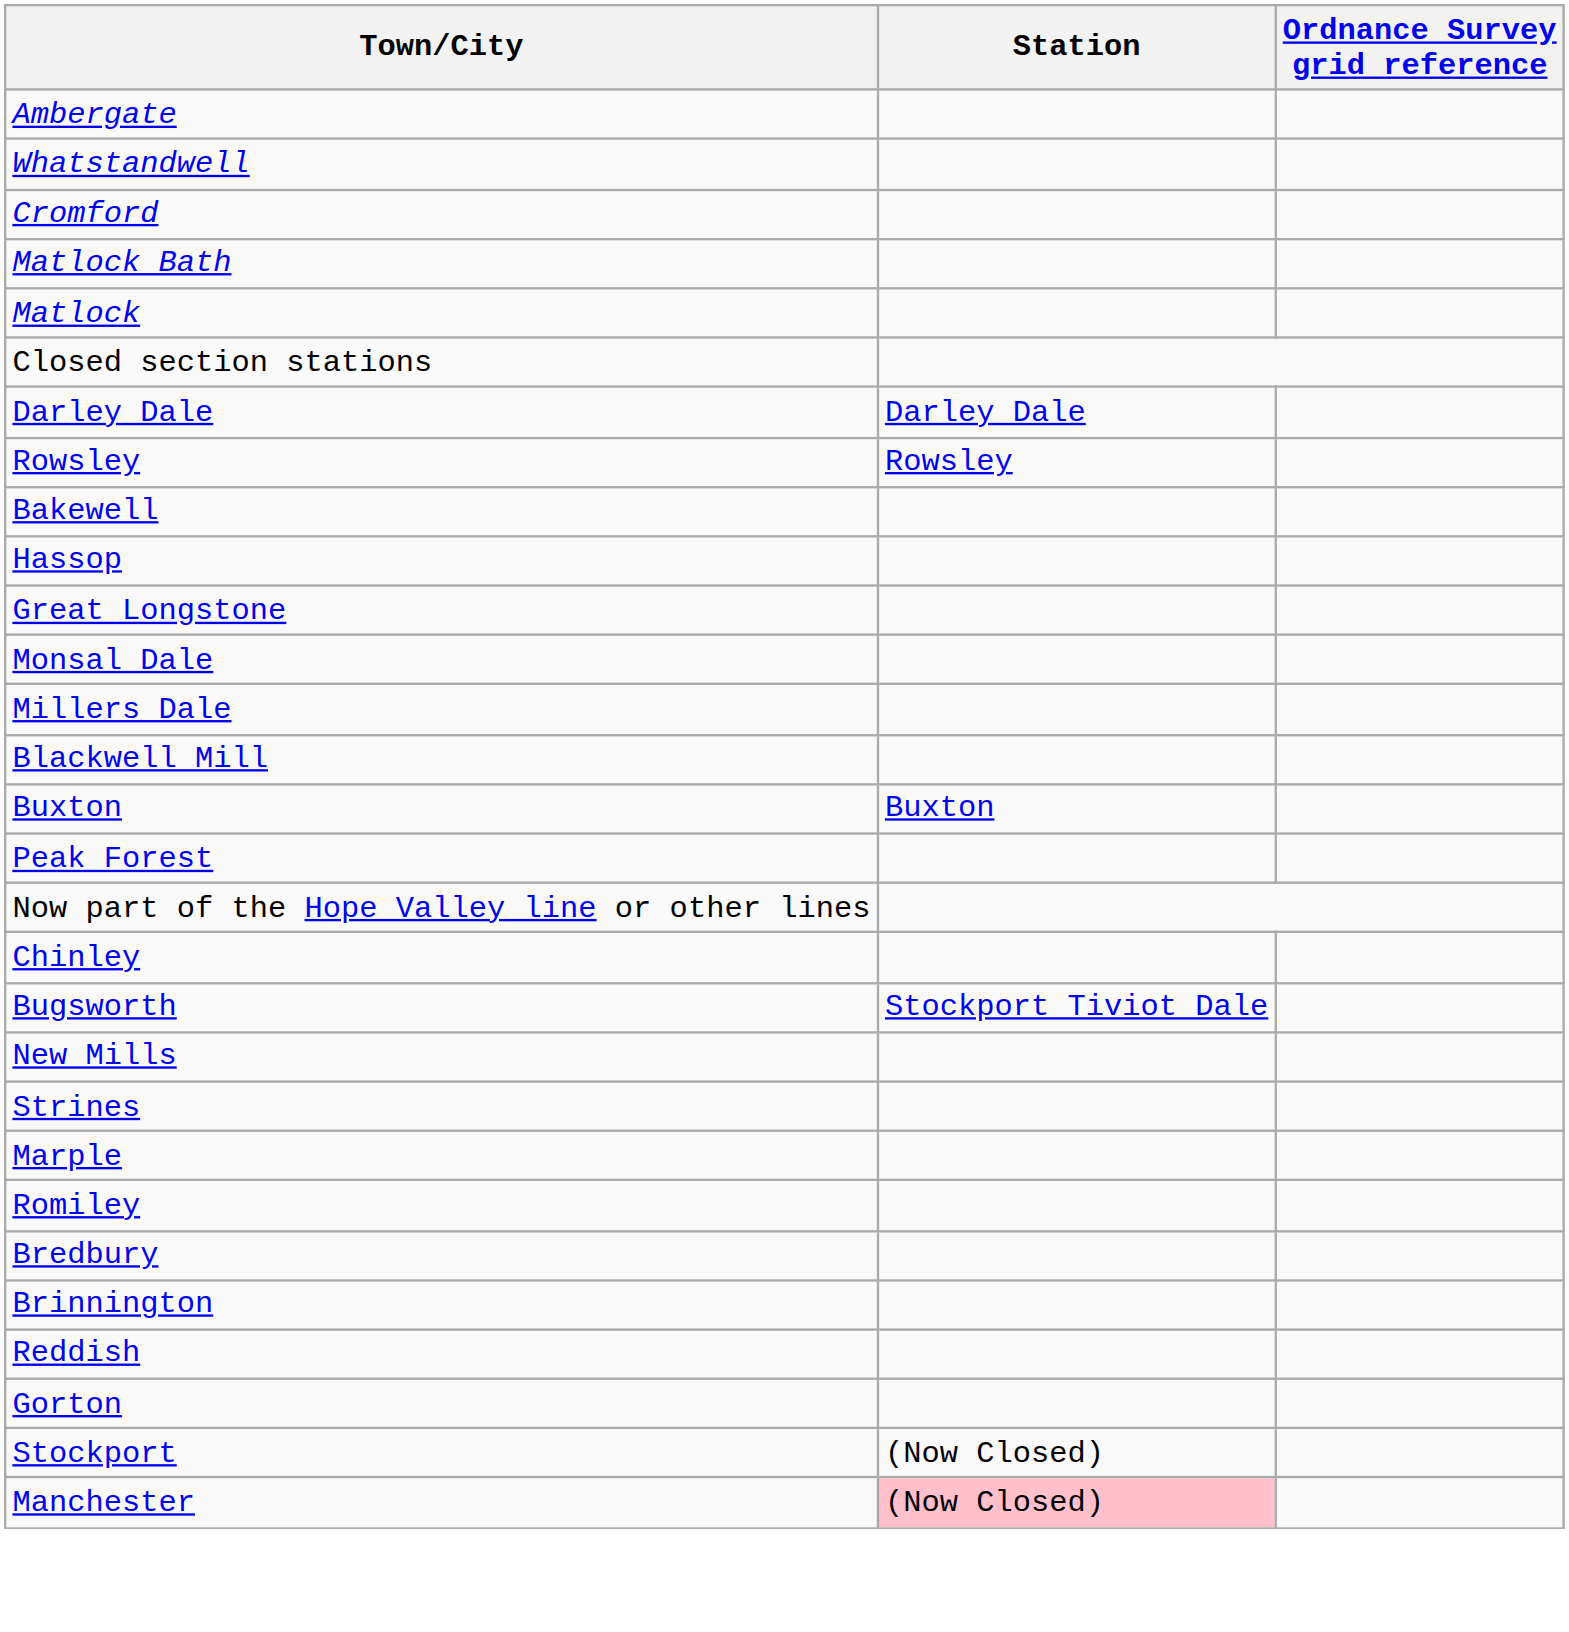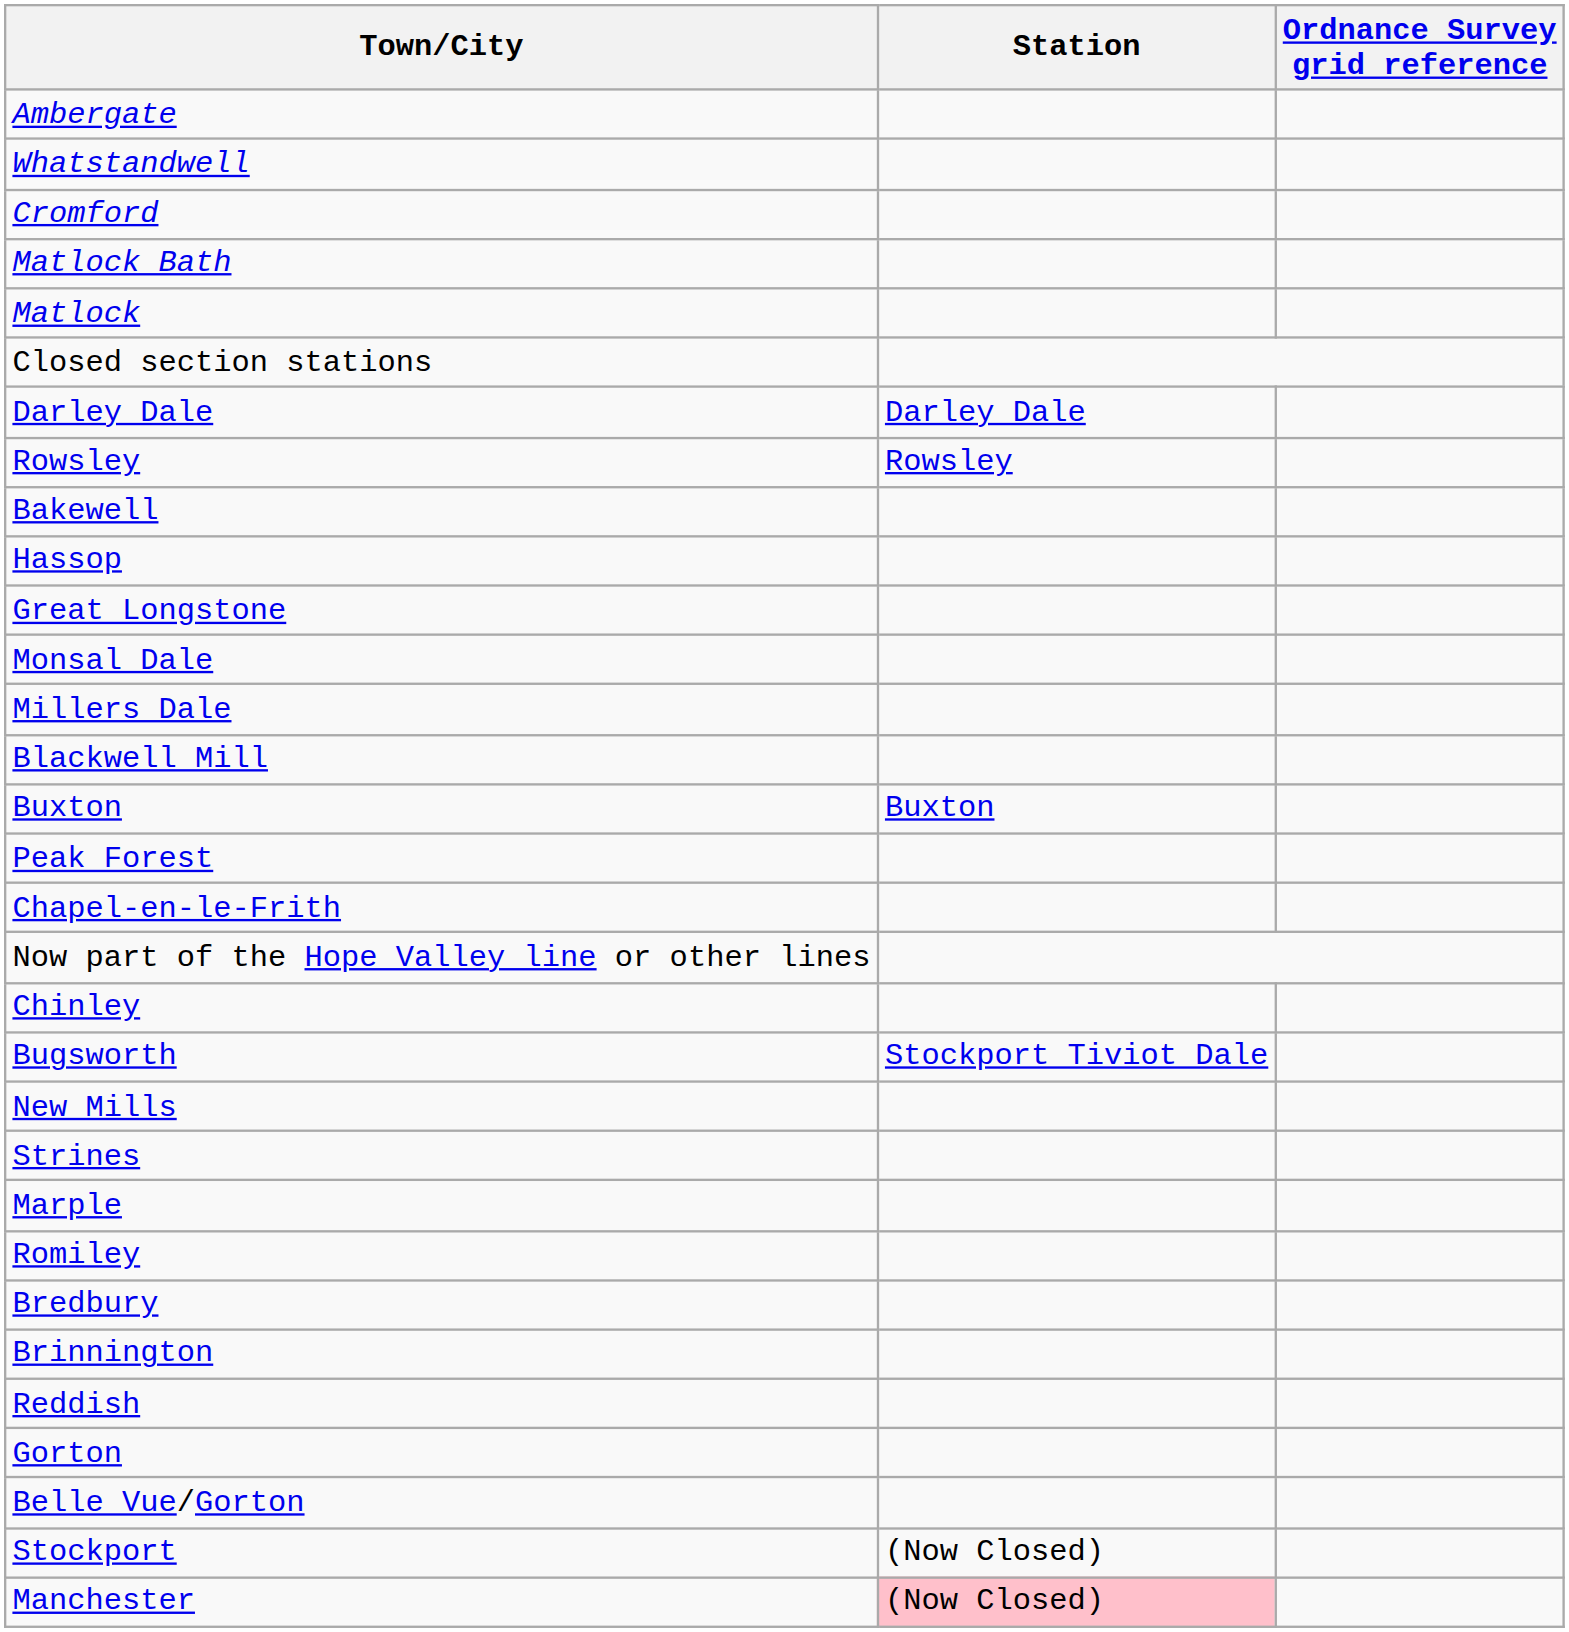 <table class="wikitable">
 <tr>
 <th>Town/City</th>
 <th>Station</th>
 <th><a href='#'>Ordnance Survey</a> <br> <a href='#'>grid reference</a></th>
 </tr>
 <tr>
 <td><em><a href='#'>Ambergate</a></em></td>
 <td><em></em></td>
 <td></td>
 </tr>
 <tr>
 <td><em><a href='#'>Whatstandwell</a></em></td>
 <td><em></em></td>
 <td></td>
 </tr>
 <tr>
 <td><em><a href='#'>Cromford</a></em></td>
 <td><em></em></td>
 <td></td>
 </tr>
 <tr>
 <td><em><a href='#'>Matlock Bath</a></em></td>
 <td><em></em></td>
 <td></td>
 </tr>
 <tr>
 <td><em><a href='#'>Matlock</a></em></td>
 <td><em></em></td>
 <td></td>
 </tr>
 <tr>
 <td>Closed section stations</td>
 </tr>
 <tr>
 <td><a href='#'>Darley Dale</a></td>
 <td><a href='#'>Darley Dale</a></td>
 <td></td>
 </tr>
 <tr>
 <td><a href='#'>Rowsley</a></td>
 <td><a href='#'>Rowsley</a></td>
 <td></td>
 </tr>
 <tr>
 <td><a href='#'>Bakewell</a></td>
 <td></td>
 <td></td>
 </tr>
 <tr>
 <td><a href='#'>Hassop</a></td>
 <td></td>
 <td></td>
 </tr>
 <tr>
 <td><a href='#'>Great Longstone</a></td>
 <td></td>
 <td></td>
 </tr>
 <tr>
 <td><a href='#'>Monsal Dale</a></td>
 <td></td>
 <td></td>
 </tr>
 <tr>
 <td><a href='#'>Millers Dale</a></td>
 <td></td>
 <td></td>
 </tr>
 <tr>
 <td><a href='#'>Blackwell Mill</a></td>
 <td></td>
 <td></td>
 </tr>
 <tr>
 <td><a href='#'>Buxton</a></td>
 <td><a href='#'>Buxton</a></td>
 <td></td>
 </tr>
 <tr>
 <td><a href='#'>Peak Forest</a></td>
 <td></td>
 <td></td>
 </tr>
 <tr>
+<td><a href='#'>Chapel-en-le-Frith</a></td>
+<td></td>
+<td></td>
+</tr>
+<tr>
 <td>Now part of the <a href='#'>Hope Valley line</a> or other lines</td>
 </tr>
 <tr>
 <td><a href='#'>Chinley</a></td>
 <td></td>
 <td></td>
 </tr>
 <tr>
 <td><a href='#'>Bugsworth</a></td>
 <td><a href='#'>Stockport Tiviot Dale</a></td>
 <td></td>
 </tr>
 <tr>
 <td><a href='#'>New Mills</a></td>
 <td></td>
 <td></td>
 </tr>
 <tr>
 <td><a href='#'>Strines</a></td>
 <td></td>
 <td></td>
 </tr>
 <tr>
 <td><a href='#'>Marple</a></td>
 <td></td>
 <td></td>
 </tr>
 <tr>
 <td><a href='#'>Romiley</a></td>
 <td></td>
 <td></td>
 </tr>
 <tr>
 <td><a href='#'>Bredbury</a></td>
 <td></td>
 <td></td>
 </tr>
 <tr>
 <td><a href='#'>Brinnington</a></td>
 <td></td>
 <td></td>
 </tr>
 <tr>
 <td><a href='#'>Reddish</a></td>
 <td></td>
 <td></td>
 </tr>
 <tr>
 <td><a href='#'>Gorton</a></td>
 <td></td>
 <td></td>
 </tr>
 <tr>
+<td><a href='#'>Belle Vue</a>/<a href='#'>Gorton</a></td>
+<td></td>
+<td></td>
+</tr>
+<tr>
 <td><a href='#'>Stockport</a></td>
 <td> (Now Closed)</td>
 <td></td>
 </tr>
 <tr>
 <td><a href='#'>Manchester</a></td>
 <td style="background: pink;"> (Now Closed)</td>
 <td></td>
 </tr>
 </table>
